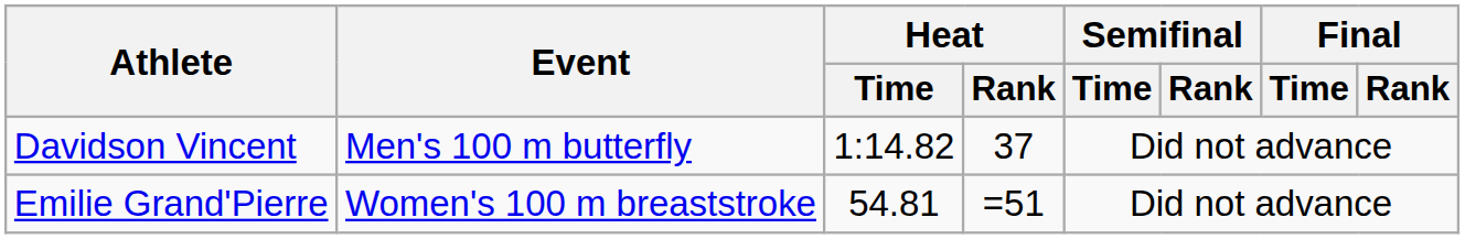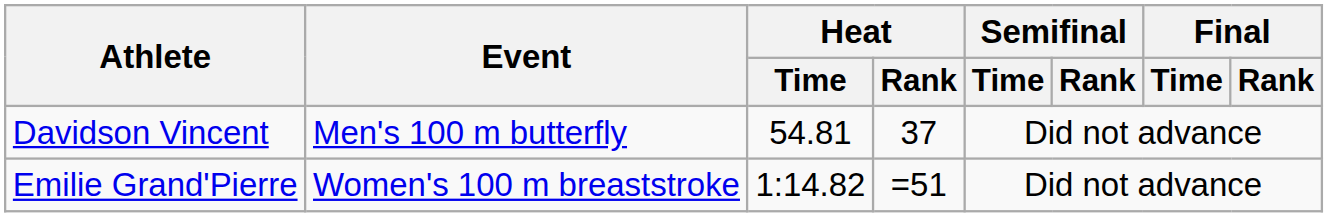 <table class=wikitable style="font-size:90%">
 <tr>
 <th rowspan="2">Athlete</th>
 <th rowspan="2">Event</th>
 <th colspan="2">Heat</th>
 <th colspan="2">Semifinal</th>
 <th colspan="2">Final</th>
 </tr>
 <tr style="font-size:95%">
 <th>Time</th>
 <th>Rank</th>
 <th>Time</th>
 <th>Rank</th>
 <th>Time</th>
 <th>Rank</th>
 </tr>
 <tr align=center>
 <td align=left><a href='#'>Davidson Vincent</a></td>
 <td align=left><a href='#'>Men's 100 m butterfly</a></td>
-<td>1:14.82</td>
+<td>54.81</td>
 <td>37</td>
 <td colspan="4">Did not advance</td>
 </tr>
 <tr align=center>
 <td align=left><a href='#'>Emilie Grand'Pierre</a></td>
 <td align=left><a href='#'>Women's 100 m breaststroke</a></td>
-<td>54.81</td>
+<td>1:14.82</td>
 <td>=51</td>
 <td colspan="4">Did not advance</td>
 </tr>
 </table>
